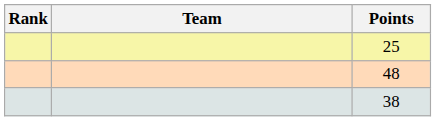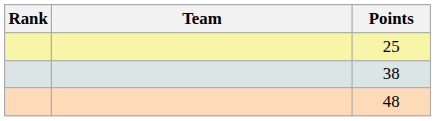 <table class="wikitable" style="text-align:center; font-size: 90%; border: gray solid 1px;border-collapse:collapse;">
 <tr bgcolor="#E4E4E4">
 <th style="border-bottom:1px solid #AAAAAA" width=10>Rank</th>
 <th style="border-bottom:1px solid #AAAAAA" width=250>Team</th>
 <th style="border-bottom:1px solid #AAAAAA" width=60>Points</th>
 </tr>
 <tr bgcolor=F7F6A8>
 <td></td>
 <td align=left></td>
 <td>25</td>
 </tr>
+<tr bgcolor=DCE5E5>
+<td></td>
+<td align=left></td>
+<td>38</td>
+</tr>
 <tr bgcolor=FFDAB9>
 <td></td>
 <td align=left></td>
 <td>48</td>
 </tr>
-<tr bgcolor=DCE5E5>
-<td></td>
-<td align=left></td>
-<td>38</td>
-</tr>
 </table>
